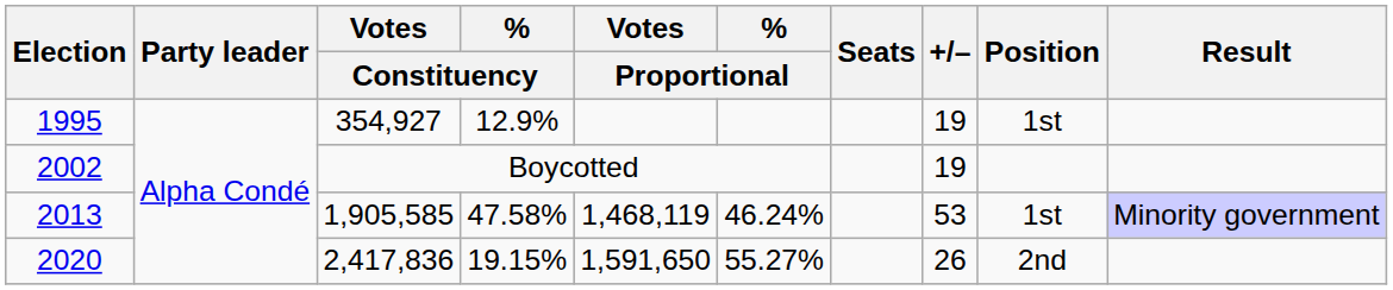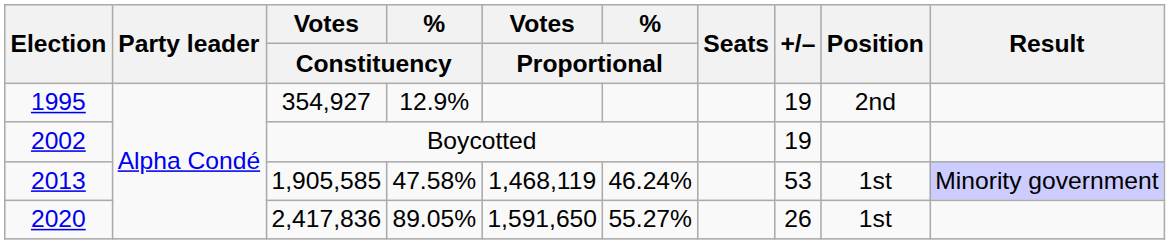 <table class=wikitable style=text-align:center>
 <tr>
 <th rowspan="2">Election</th>
 <th rowspan="2">Party leader</th>
 <th>Votes</th>
 <th>%</th>
 <th>Votes</th>
 <th>%</th>
 <th rowspan="2">Seats</th>
 <th rowspan="2">+/–</th>
 <th rowspan="2">Position</th>
 <th rowspan="2">Result</th>
 </tr>
 <tr>
 <th colspan="2">Constituency</th>
 <th colspan="2">Proportional</th>
 </tr>
 <tr>
 <td><a href='#'>1995</a></td>
 <td rowspan="4"><a href='#'>Alpha Condé</a></td>
 <td>354,927</td>
 <td>12.9%</td>
 <td></td>
 <td></td>
 <td></td>
 <td> 19</td>
-<td> 1st</td>
+<td> 2nd</td>
 <td></td>
 </tr>
 <tr>
 <td><a href='#'>2002</a></td>
 <td colspan="4">Boycotted</td>
 <td></td>
 <td> 19</td>
 <td></td>
 <td></td>
 </tr>
 <tr>
 <td><a href='#'>2013</a></td>
 <td>1,905,585</td>
 <td>47.58%</td>
 <td>1,468,119</td>
 <td>46.24%</td>
 <td></td>
 <td> 53</td>
 <td> 1st</td>
 <td style="background-color:#CCCCFF">Minority government</td>
 </tr>
 <tr>
 <td><a href='#'>2020</a></td>
 <td>2,417,836</td>
-<td>19.15%</td>
+<td>89.05%</td>
 <td>1,591,650</td>
 <td>55.27%</td>
 <td></td>
 <td> 26</td>
-<td> 2nd</td>
+<td> 1st</td>
 <td></td>
 </tr>
 </table>
